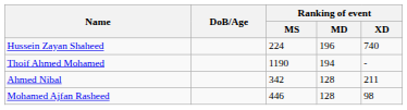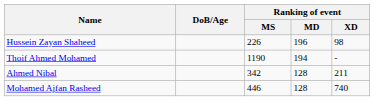 <table class="wikitable" style="width:600px; font-size:95%;">
 <tr>
 <th rowspan="2" align="left">Name</th>
 <th rowspan="2" align="left">DoB/Age</th>
 <th colspan="3" align="center">Ranking of event</th>
 </tr>
 <tr>
 <th align="center">MS</th>
 <th>MD</th>
 <th align="center">XD</th>
 </tr>
 <tr>
 <td><a href='#'>Hussein Zayan Shaheed</a></td>
 <td></td>
-<td>224</td>
+<td>226</td>
 <td>196</td>
-<td>740</td>
+<td>98</td>
 </tr>
 <tr>
 <td><a href='#'>Thoif Ahmed Mohamed</a></td>
 <td></td>
 <td>1190</td>
 <td>194</td>
 <td>-</td>
 </tr>
 <tr>
 <td><a href='#'>Ahmed Nibal</a></td>
 <td></td>
 <td>342</td>
 <td>128</td>
 <td>211</td>
 </tr>
 <tr>
 <td><a href='#'>Mohamed Ajfan Rasheed</a></td>
 <td></td>
 <td>446</td>
 <td>128</td>
-<td>98</td>
+<td>740</td>
 </tr>
 </table>
